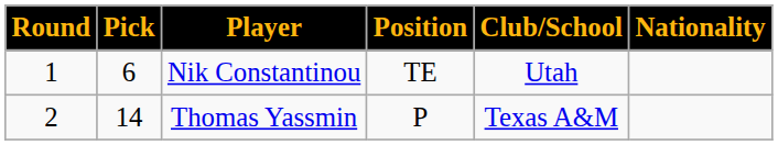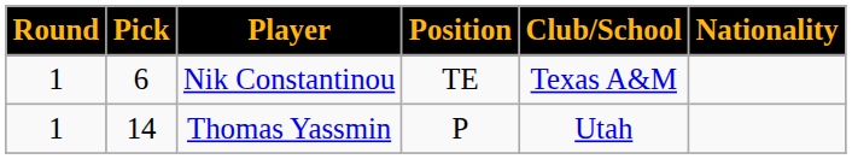 <table class="wikitable" style="font-size: 95%;">
 <tr>
 <th style="background:black;color:#FFB60F;">Round</th>
 <th style="background:black;color:#FFB60F;">Pick</th>
 <th style="background:black;color:#FFB60F;">Player</th>
 <th style="background:black;color:#FFB60F;">Position</th>
 <th style="background:black;color:#FFB60F;">Club/School</th>
 <th style="background:black;color:#FFB60F;">Nationality</th>
 </tr>
 <tr align="center">
 <td align=center>1</td>
 <td>6</td>
 <td><a href='#'>Nik Constantinou</a></td>
 <td>TE</td>
+<td><a href='#'>Texas A&M</a></td>
+<td></td>
+</tr>
+<tr align="center">
+<td align=center>1</td>
+<td>14</td>
+<td><a href='#'>Thomas Yassmin</a></td>
+<td>P</td>
 <td><a href='#'>Utah</a></td>
 <td></td>
 </tr>
-<tr align="center">
-<td align=center>2</td>
-<td>14</td>
-<td><a href='#'>Thomas Yassmin</a></td>
-<td>P</td>
-<td><a href='#'>Texas A&M</a></td>
-<td></td>
-</tr>
 </table>
